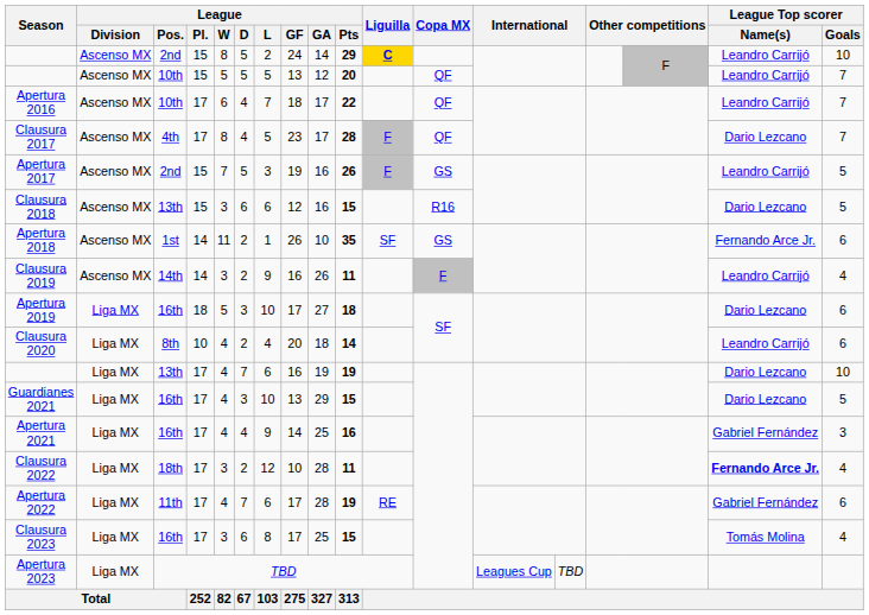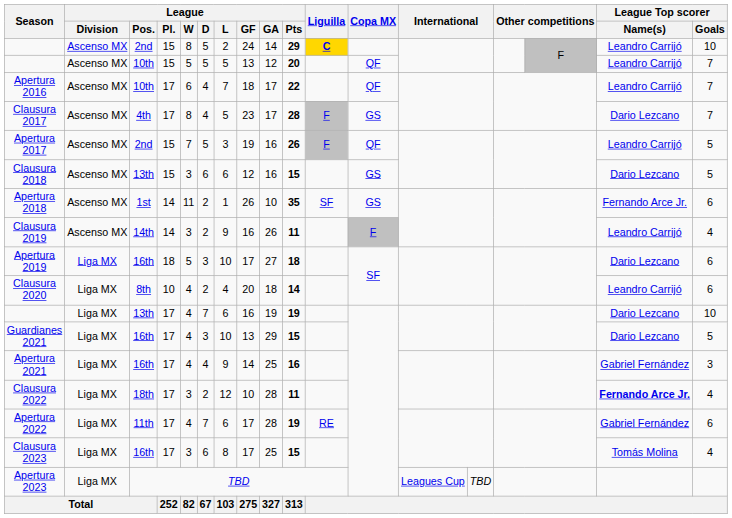 <table class="wikitable" style="text-align:center">
 <tr>
 <th rowspan="2" width=60px>Season</th>
 <th colspan="9">League</th>
 <th rowspan="2"><a href='#'>Liguilla</a></th>
 <th rowspan="2"><a href='#'>Copa MX</a></th>
 <th rowspan="2" colspan="2">International</th>
 <th rowspan="2" colspan="2">Other competitions</th>
 <th colspan="2">League Top scorer</th>
 </tr>
 <tr>
 <th>Division</th>
 <th>Pos.</th>
 <th>Pl.</th>
 <th>W</th>
 <th>D</th>
 <th>L</th>
 <th>GF</th>
 <th>GA</th>
 <th>Pts</th>
 <th>Name(s)</th>
 <th>Goals</th>
 </tr>
 <tr>
 <td></td>
 <td><a href='#'>Ascenso MX</a></td>
 <td><a href='#'>2nd</a></td>
 <td>15</td>
 <td>8</td>
 <td>5</td>
 <td>2</td>
 <td>24</td>
 <td>14</td>
 <td><strong>29</strong></td>
 <td bgcolor="gold"><strong><a href='#'>C</a></strong></td>
 <td></td>
 <td colspan="2" rowspan="2"></td>
 <td rowspan="2"></td>
 <td rowspan="2" bgcolor="silver">F</td>
 <td> <a href='#'>Leandro Carrijó</a></td>
 <td>10</td>
 </tr>
 <tr>
 <td></td>
 <td>Ascenso MX</td>
 <td><a href='#'>10th</a></td>
 <td>15</td>
 <td>5</td>
 <td>5</td>
 <td>5</td>
 <td>13</td>
 <td>12</td>
 <td><strong>20</strong></td>
 <td></td>
 <td><a href='#'>QF</a></td>
 <td> <a href='#'>Leandro Carrijó</a></td>
 <td>7</td>
 </tr>
 <tr>
 <td><a href='#'>Apertura 2016</a></td>
 <td>Ascenso MX</td>
 <td><a href='#'>10th</a></td>
 <td>17</td>
 <td>6</td>
 <td>4</td>
 <td>7</td>
 <td>18</td>
 <td>17</td>
 <td><strong>22</strong></td>
 <td></td>
 <td><a href='#'>QF</a></td>
 <td colspan="2" rowspan="2"></td>
 <td colspan="2" rowspan="2"></td>
 <td> <a href='#'>Leandro Carrijó</a></td>
 <td>7</td>
 </tr>
 <tr>
 <td><a href='#'>Clausura 2017</a></td>
 <td>Ascenso MX</td>
 <td><a href='#'>4th</a></td>
 <td>17</td>
 <td>8</td>
 <td>4</td>
 <td>5</td>
 <td>23</td>
 <td>17</td>
 <td><strong>28</strong></td>
 <td bgcolor="silver"><a href='#'>F</a></td>
-<td><a href='#'>QF</a></td>
+<td><a href='#'>GS</a></td>
 <td> <a href='#'>Dario Lezcano</a></td>
 <td>7</td>
 </tr>
 <tr>
 <td><a href='#'>Apertura 2017</a></td>
 <td>Ascenso MX</td>
 <td><a href='#'>2nd</a></td>
 <td>15</td>
 <td>7</td>
 <td>5</td>
 <td>3</td>
 <td>19</td>
 <td>16</td>
 <td><strong>26</strong></td>
 <td bgcolor="silver"><a href='#'>F</a></td>
-<td><a href='#'>GS</a></td>
+<td><a href='#'>QF</a></td>
 <td colspan="2" rowspan="2"></td>
 <td colspan="2" rowspan="2"></td>
 <td> <a href='#'>Leandro Carrijó</a></td>
 <td>5</td>
 </tr>
 <tr>
 <td><a href='#'>Clausura 2018</a></td>
 <td>Ascenso MX</td>
 <td><a href='#'>13th</a></td>
 <td>15</td>
 <td>3</td>
 <td>6</td>
 <td>6</td>
 <td>12</td>
 <td>16</td>
 <td><strong>15</strong></td>
 <td></td>
-<td><a href='#'>R16</a></td>
+<td><a href='#'>GS</a></td>
 <td> <a href='#'>Dario Lezcano</a></td>
 <td>5</td>
 </tr>
 <tr>
 <td><a href='#'>Apertura 2018</a></td>
 <td>Ascenso MX</td>
 <td><a href='#'>1st</a></td>
 <td>14</td>
 <td>11</td>
 <td>2</td>
 <td>1</td>
 <td>26</td>
 <td>10</td>
 <td><strong>35</strong></td>
 <td><a href='#'>SF</a></td>
 <td><a href='#'>GS</a></td>
 <td colspan="2" rowspan="2"></td>
 <td colspan="2" rowspan="2"></td>
 <td> <a href='#'>Fernando Arce Jr.</a></td>
 <td>6</td>
 </tr>
 <tr>
 <td><a href='#'>Clausura 2019</a></td>
 <td>Ascenso MX</td>
 <td><a href='#'>14th</a></td>
 <td>14</td>
 <td>3</td>
 <td>2</td>
 <td>9</td>
 <td>16</td>
 <td>26</td>
 <td><strong>11</strong></td>
 <td></td>
 <td bgcolor="silver"><a href='#'>F</a></td>
 <td> <a href='#'>Leandro Carrijó</a></td>
 <td>4</td>
 </tr>
 <tr>
 <td><a href='#'>Apertura 2019</a></td>
 <td><a href='#'>Liga MX</a></td>
 <td><a href='#'>16th</a></td>
 <td>18</td>
 <td>5</td>
 <td>3</td>
 <td>10</td>
 <td>17</td>
 <td>27</td>
 <td><strong>18</strong></td>
 <td></td>
 <td rowspan="2"><a href='#'>SF</a></td>
 <td colspan="2" rowspan="2"></td>
 <td colspan="2" rowspan="2"></td>
 <td> <a href='#'>Dario Lezcano</a></td>
 <td>6</td>
 </tr>
 <tr>
 <td><a href='#'>Clausura 2020</a></td>
 <td>Liga MX</td>
 <td><a href='#'>8th</a></td>
 <td>10</td>
 <td>4</td>
 <td>2</td>
 <td>4</td>
 <td>20</td>
 <td>18</td>
 <td><strong>14</strong></td>
 <td></td>
 <td> <a href='#'>Leandro Carrijó</a></td>
 <td>6</td>
 </tr>
 <tr>
 <td></td>
 <td>Liga MX</td>
 <td><a href='#'>13th</a></td>
 <td>17</td>
 <td>4</td>
 <td>7</td>
 <td>6</td>
 <td>16</td>
 <td>19</td>
 <td><strong>19</strong></td>
 <td></td>
 <td rowspan="7"></td>
 <td colspan="2" rowspan="2"></td>
 <td colspan="2" rowspan="2"></td>
 <td> <a href='#'>Dario Lezcano</a></td>
 <td>10</td>
 </tr>
 <tr>
 <td><a href='#'>Guardianes 2021</a></td>
 <td>Liga MX</td>
 <td><a href='#'>16th</a></td>
 <td>17</td>
 <td>4</td>
 <td>3</td>
 <td>10</td>
 <td>13</td>
 <td>29</td>
 <td><strong>15</strong></td>
 <td></td>
 <td> <a href='#'>Dario Lezcano</a></td>
 <td>5</td>
 </tr>
 <tr>
 <td><a href='#'>Apertura 2021</a></td>
 <td>Liga MX</td>
 <td><a href='#'>16th</a></td>
 <td>17</td>
 <td>4</td>
 <td>4</td>
 <td>9</td>
 <td>14</td>
 <td>25</td>
 <td><strong>16</strong></td>
 <td></td>
 <td colspan="2" rowspan="2"></td>
 <td colspan="2" rowspan="2"></td>
 <td> <a href='#'>Gabriel Fernández</a></td>
 <td>3</td>
 </tr>
 <tr>
 <td><a href='#'>Clausura 2022</a></td>
 <td>Liga MX</td>
 <td><a href='#'>18th</a></td>
 <td>17</td>
 <td>3</td>
 <td>2</td>
 <td>12</td>
 <td>10</td>
 <td>28</td>
 <td><strong>11</strong></td>
 <td></td>
 <td><strong> <a href='#'>Fernando Arce Jr.</a></strong></td>
 <td>4</td>
 </tr>
 <tr>
 <td><a href='#'>Apertura 2022</a></td>
 <td>Liga MX</td>
 <td><a href='#'>11th</a></td>
 <td>17</td>
 <td>4</td>
 <td>7</td>
 <td>6</td>
 <td>17</td>
 <td>28</td>
 <td><strong>19</strong></td>
 <td><a href='#'>RE</a></td>
 <td colspan="2" rowspan="2"></td>
 <td colspan="2" rowspan="2"></td>
 <td> <a href='#'>Gabriel Fernández</a></td>
 <td>6</td>
 </tr>
 <tr>
 <td><a href='#'>Clausura 2023</a></td>
 <td>Liga MX</td>
 <td><a href='#'>16th</a></td>
 <td>17</td>
 <td>3</td>
 <td>6</td>
 <td>8</td>
 <td>17</td>
 <td>25</td>
 <td><strong>15</strong></td>
 <td></td>
 <td> <a href='#'>Tomás Molina</a></td>
 <td>4</td>
 </tr>
 <tr>
 <td><a href='#'>Apertura 2023</a></td>
 <td>Liga MX</td>
 <td colspan="9"><em><a href='#'>TBD</a></em></td>
 <td><a href='#'>Leagues Cup</a></td>
 <td><em>TBD</em></td>
 <td colspan="2"></td>
 <td></td>
 <td></td>
 </tr>
 <tr>
 <th colspan="3"><strong>Total</strong></th>
 <th>252</th>
 <th>82</th>
 <th>67</th>
 <th>103</th>
 <th>275</th>
 <th>327</th>
 <th>313</th>
 <th colspan="8"></th>
 </tr>
 </table>
